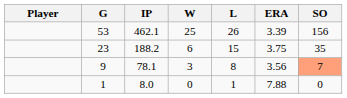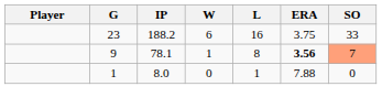 <table class="wikitable sortable">
 <tr>
 <th bgcolor="#DDDDFF" width="16%">Player</th>
 <th bgcolor="#DDDDFF" width="9%">G</th>
 <th bgcolor="#DDDDFF" width="9%">IP</th>
 <th bgcolor="#DDDDFF" width="9%">W</th>
 <th bgcolor="#DDDDFF" width="9%">L</th>
 <th bgcolor="#DDDDFF" width="9%">ERA</th>
 <th bgcolor="#DDDDFF" width="9%">SO</th>
 </tr>
 <tr align="center">
 <td></td>
-<td>53</td>
-<td>462.1</td>
-<td>25</td>
-<td>26</td>
-<td>3.39</td>
-<td>156</td>
-</tr>
-<tr align="center">
-<td></td>
 <td>23</td>
 <td>188.2</td>
 <td>6</td>
-<td>15</td>
+<td>16</td>
 <td>3.75</td>
-<td>35</td>
+<td>33</td>
 </tr>
 <tr align="center">
 <td></td>
 <td>9</td>
 <td>78.1</td>
-<td>3</td>
+<td>1</td>
 <td>8</td>
-<td>3.56</td>
+<td><strong>3.56</strong></td>
 <td style="background: lightsalmon;">7</td>
 </tr>
 <tr align="center">
 <td></td>
 <td>1</td>
 <td>8.0</td>
 <td>0</td>
 <td>1</td>
 <td>7.88</td>
 <td>0</td>
 </tr>
 </table>
